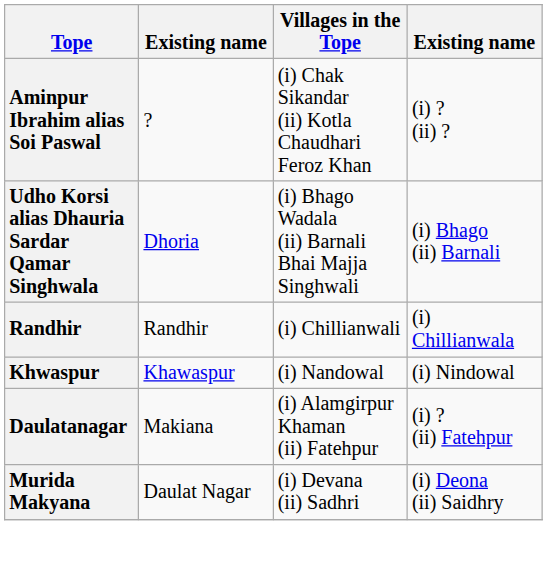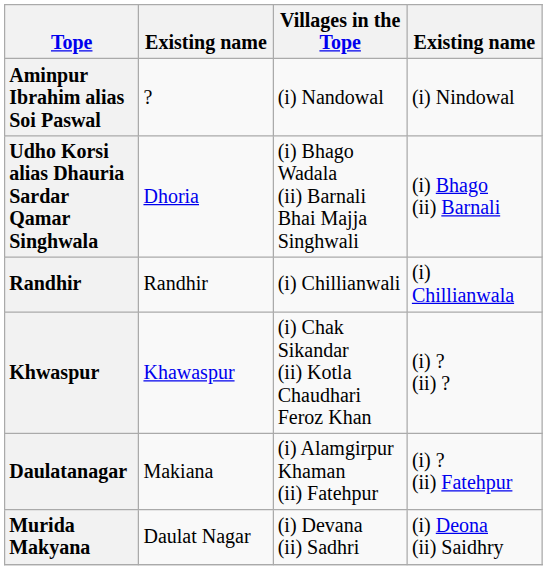 <table class="wikitable sortable static-row-numbers" style=text-align:right>
 <tr class=static-row-header style=vertical-align:bottom>
 <th width="100"><a href='#'>Tope</a></th>
 <th width="100">Existing name</th>
 <th width="100">Villages in the <a href='#'>Tope</a></th>
 <th width="100">Existing name</th>
 </tr>
 <tr>
 <th style="text-align:left;">Aminpur Ibrahim alias Soi Paswal</th>
 <td style="text-align:left;">?</td>
-<td style="text-align:left;">(i) Chak Sikandar<br>(ii) Kotla Chaudhari Feroz Khan</td>
-<td style="text-align:left;">(i) ?<br>(ii) ?</td>
+<td style="text-align:left;">(i) Nandowal</td>
+<td style="text-align:left;">(i) Nindowal</td>
 </tr>
 <tr>
 <th style="text-align:left;">Udho Korsi alias Dhauria Sardar Qamar Singhwala</th>
 <td style="text-align:left;"><a href='#'>Dhoria</a></td>
 <td style="text-align:left;">(i) Bhago Wadala<br>(ii) Barnali Bhai Majja Singhwali</td>
 <td style="text-align:left;">(i) <a href='#'>Bhago</a><br>(ii) <a href='#'>Barnali</a></td>
 </tr>
 <tr>
 <th style="text-align:left;">Randhir</th>
 <td style="text-align:left;">Randhir</td>
 <td style="text-align:left;">(i) Chillianwali</td>
 <td style="text-align:left;">(i) <a href='#'>Chillianwala</a></td>
 </tr>
 <tr>
 <th style="text-align:left;">Khwaspur</th>
 <td style="text-align:left;"><a href='#'>Khawaspur</a></td>
-<td style="text-align:left;">(i) Nandowal</td>
-<td style="text-align:left;">(i) Nindowal</td>
+<td style="text-align:left;">(i) Chak Sikandar<br>(ii) Kotla Chaudhari Feroz Khan</td>
+<td style="text-align:left;">(i) ?<br>(ii) ?</td>
 </tr>
 <tr>
 <th style="text-align:left;">Daulatanagar</th>
 <td style="text-align:left;">Makiana</td>
 <td style="text-align:left;">(i) Alamgirpur Khaman<br>(ii) Fatehpur</td>
 <td style="text-align:left;">(i) ?<br>(ii) <a href='#'>Fatehpur</a></td>
 </tr>
 <tr>
 <th style="text-align:left;">Murida Makyana</th>
 <td style="text-align:left;">Daulat Nagar</td>
 <td style="text-align:left;">(i) Devana<br>(ii) Sadhri</td>
 <td style="text-align:left;">(i) <a href='#'>Deona</a><br>(ii) Saidhry</td>
 </tr>
 <tr>
 </tr>
 </table>
